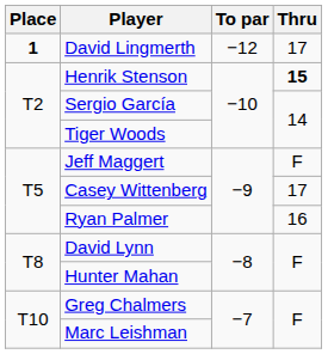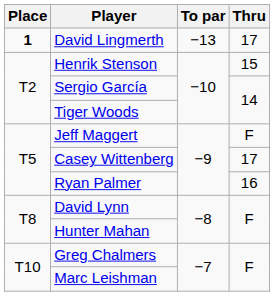 <table class="wikitable">
 <tr>
 <th>Place</th>
 <th>Player</th>
 <th>To par</th>
 <th>Thru</th>
 </tr>
 <tr>
 <td align=center><strong>1</strong></td>
 <td> <a href='#'>David Lingmerth</a></td>
-<td align=center>−12</td>
+<td align=center>−13</td>
 <td align=center>17</td>
 </tr>
 <tr>
 <td style="text-align:center;" rowspan="3">T2</td>
 <td> <a href='#'>Henrik Stenson</a></td>
 <td rowspan="3" style="text-align:center;">−10</td>
-<td align=center><strong>15</strong></td>
+<td align=center>15</td>
 </tr>
 <tr>
 <td> <a href='#'>Sergio García</a></td>
 <td rowspan="2" style="text-align:center;">14</td>
 </tr>
 <tr>
 <td> <a href='#'>Tiger Woods</a></td>
 </tr>
 <tr>
 <td style="text-align:center;" rowspan="3">T5</td>
 <td> <a href='#'>Jeff Maggert</a></td>
 <td rowspan="3" style="text-align:center;">−9</td>
 <td align=center>F</td>
 </tr>
 <tr>
 <td> <a href='#'>Casey Wittenberg</a></td>
 <td align=center>17</td>
 </tr>
 <tr>
 <td> <a href='#'>Ryan Palmer</a></td>
 <td align=center>16</td>
 </tr>
 <tr>
 <td style="text-align:center;" rowspan="2">T8</td>
 <td> <a href='#'>David Lynn</a></td>
 <td rowspan="2" style="text-align:center;">−8</td>
 <td rowspan="2" style="text-align:center;">F</td>
 </tr>
 <tr>
 <td> <a href='#'>Hunter Mahan</a></td>
 </tr>
 <tr>
 <td style="text-align:center;" rowspan="2">T10</td>
 <td> <a href='#'>Greg Chalmers</a></td>
 <td rowspan="2" style="text-align:center;">−7</td>
 <td rowspan="2" style="text-align:center;">F</td>
 </tr>
 <tr>
 <td> <a href='#'>Marc Leishman</a></td>
 </tr>
 </table>
